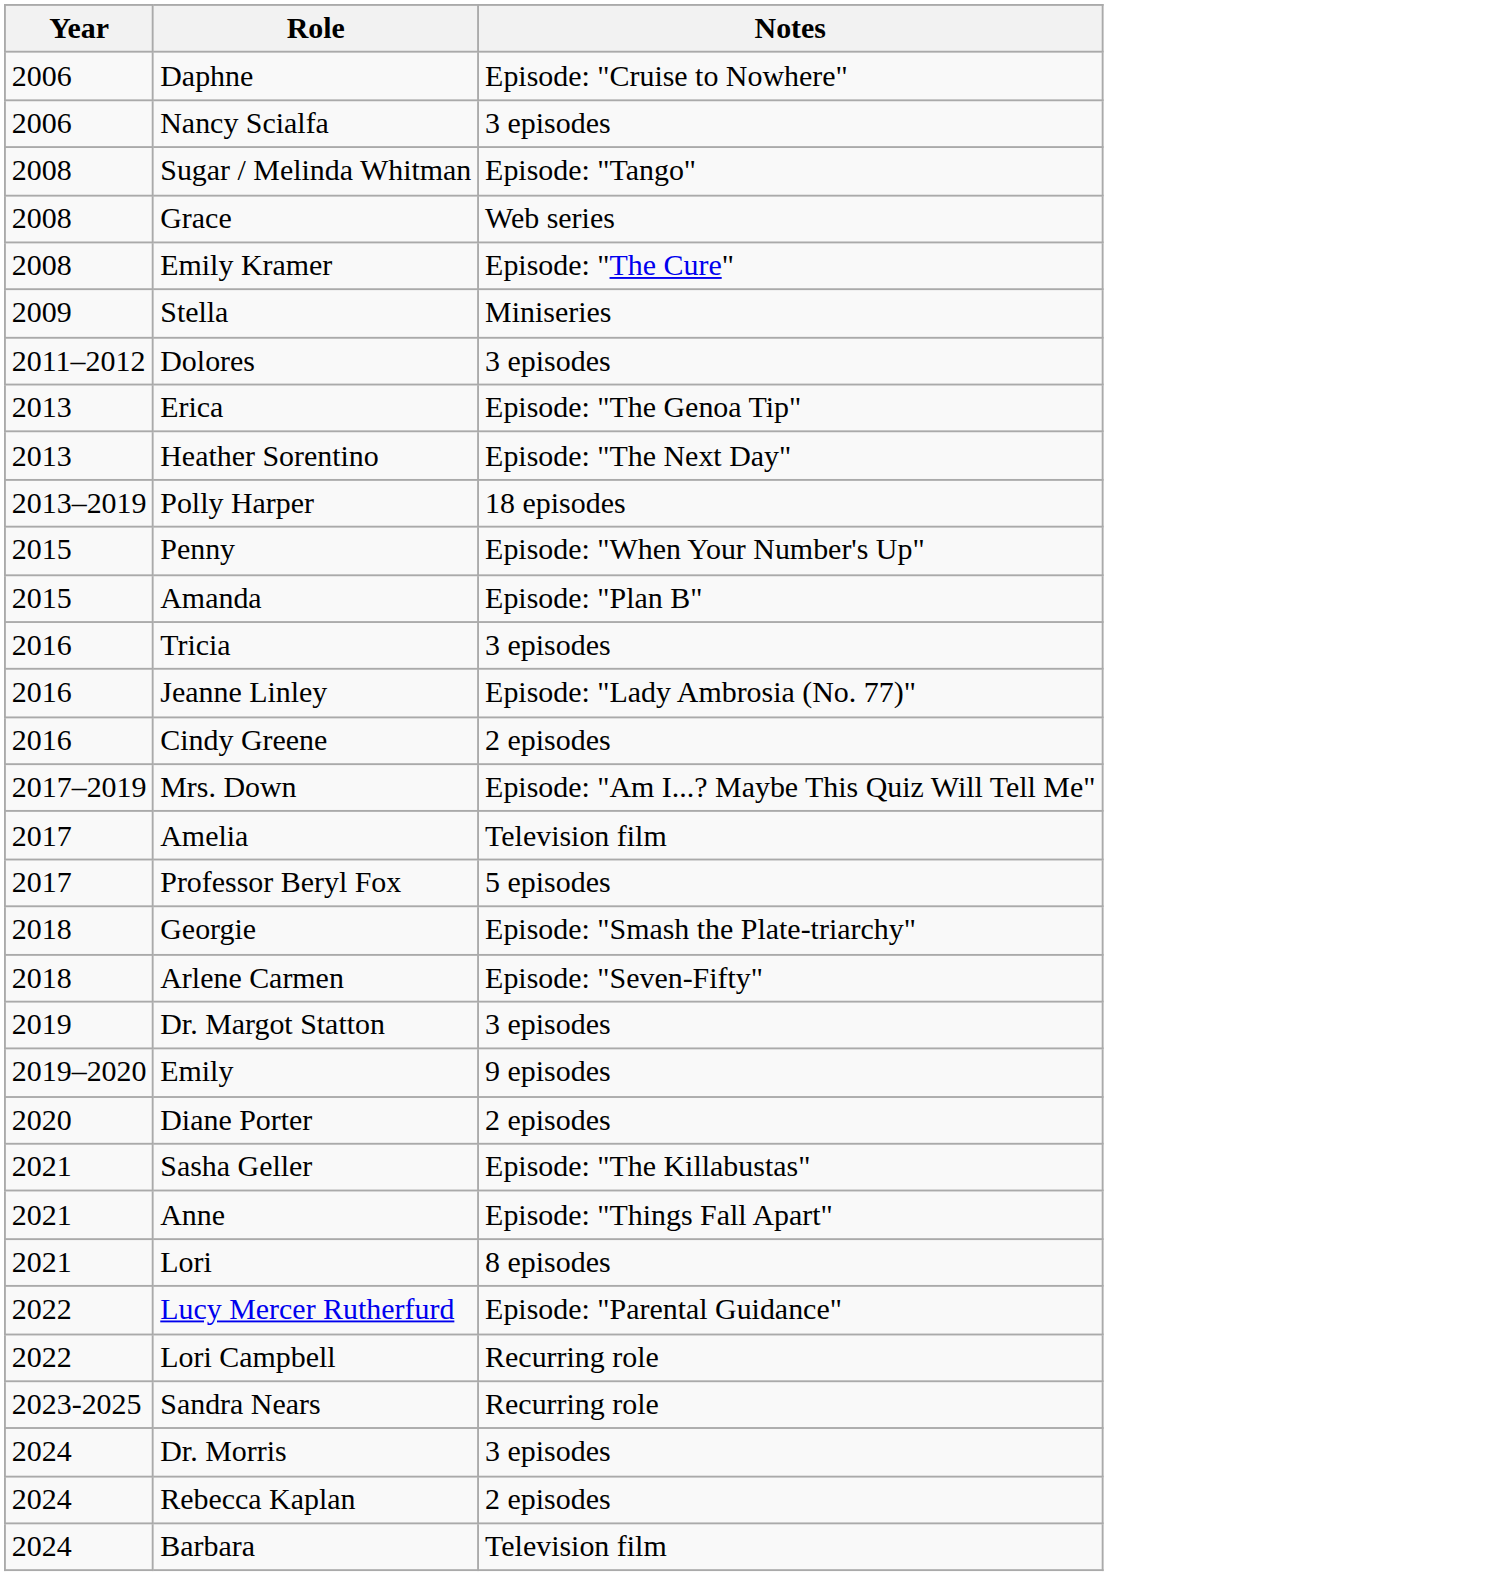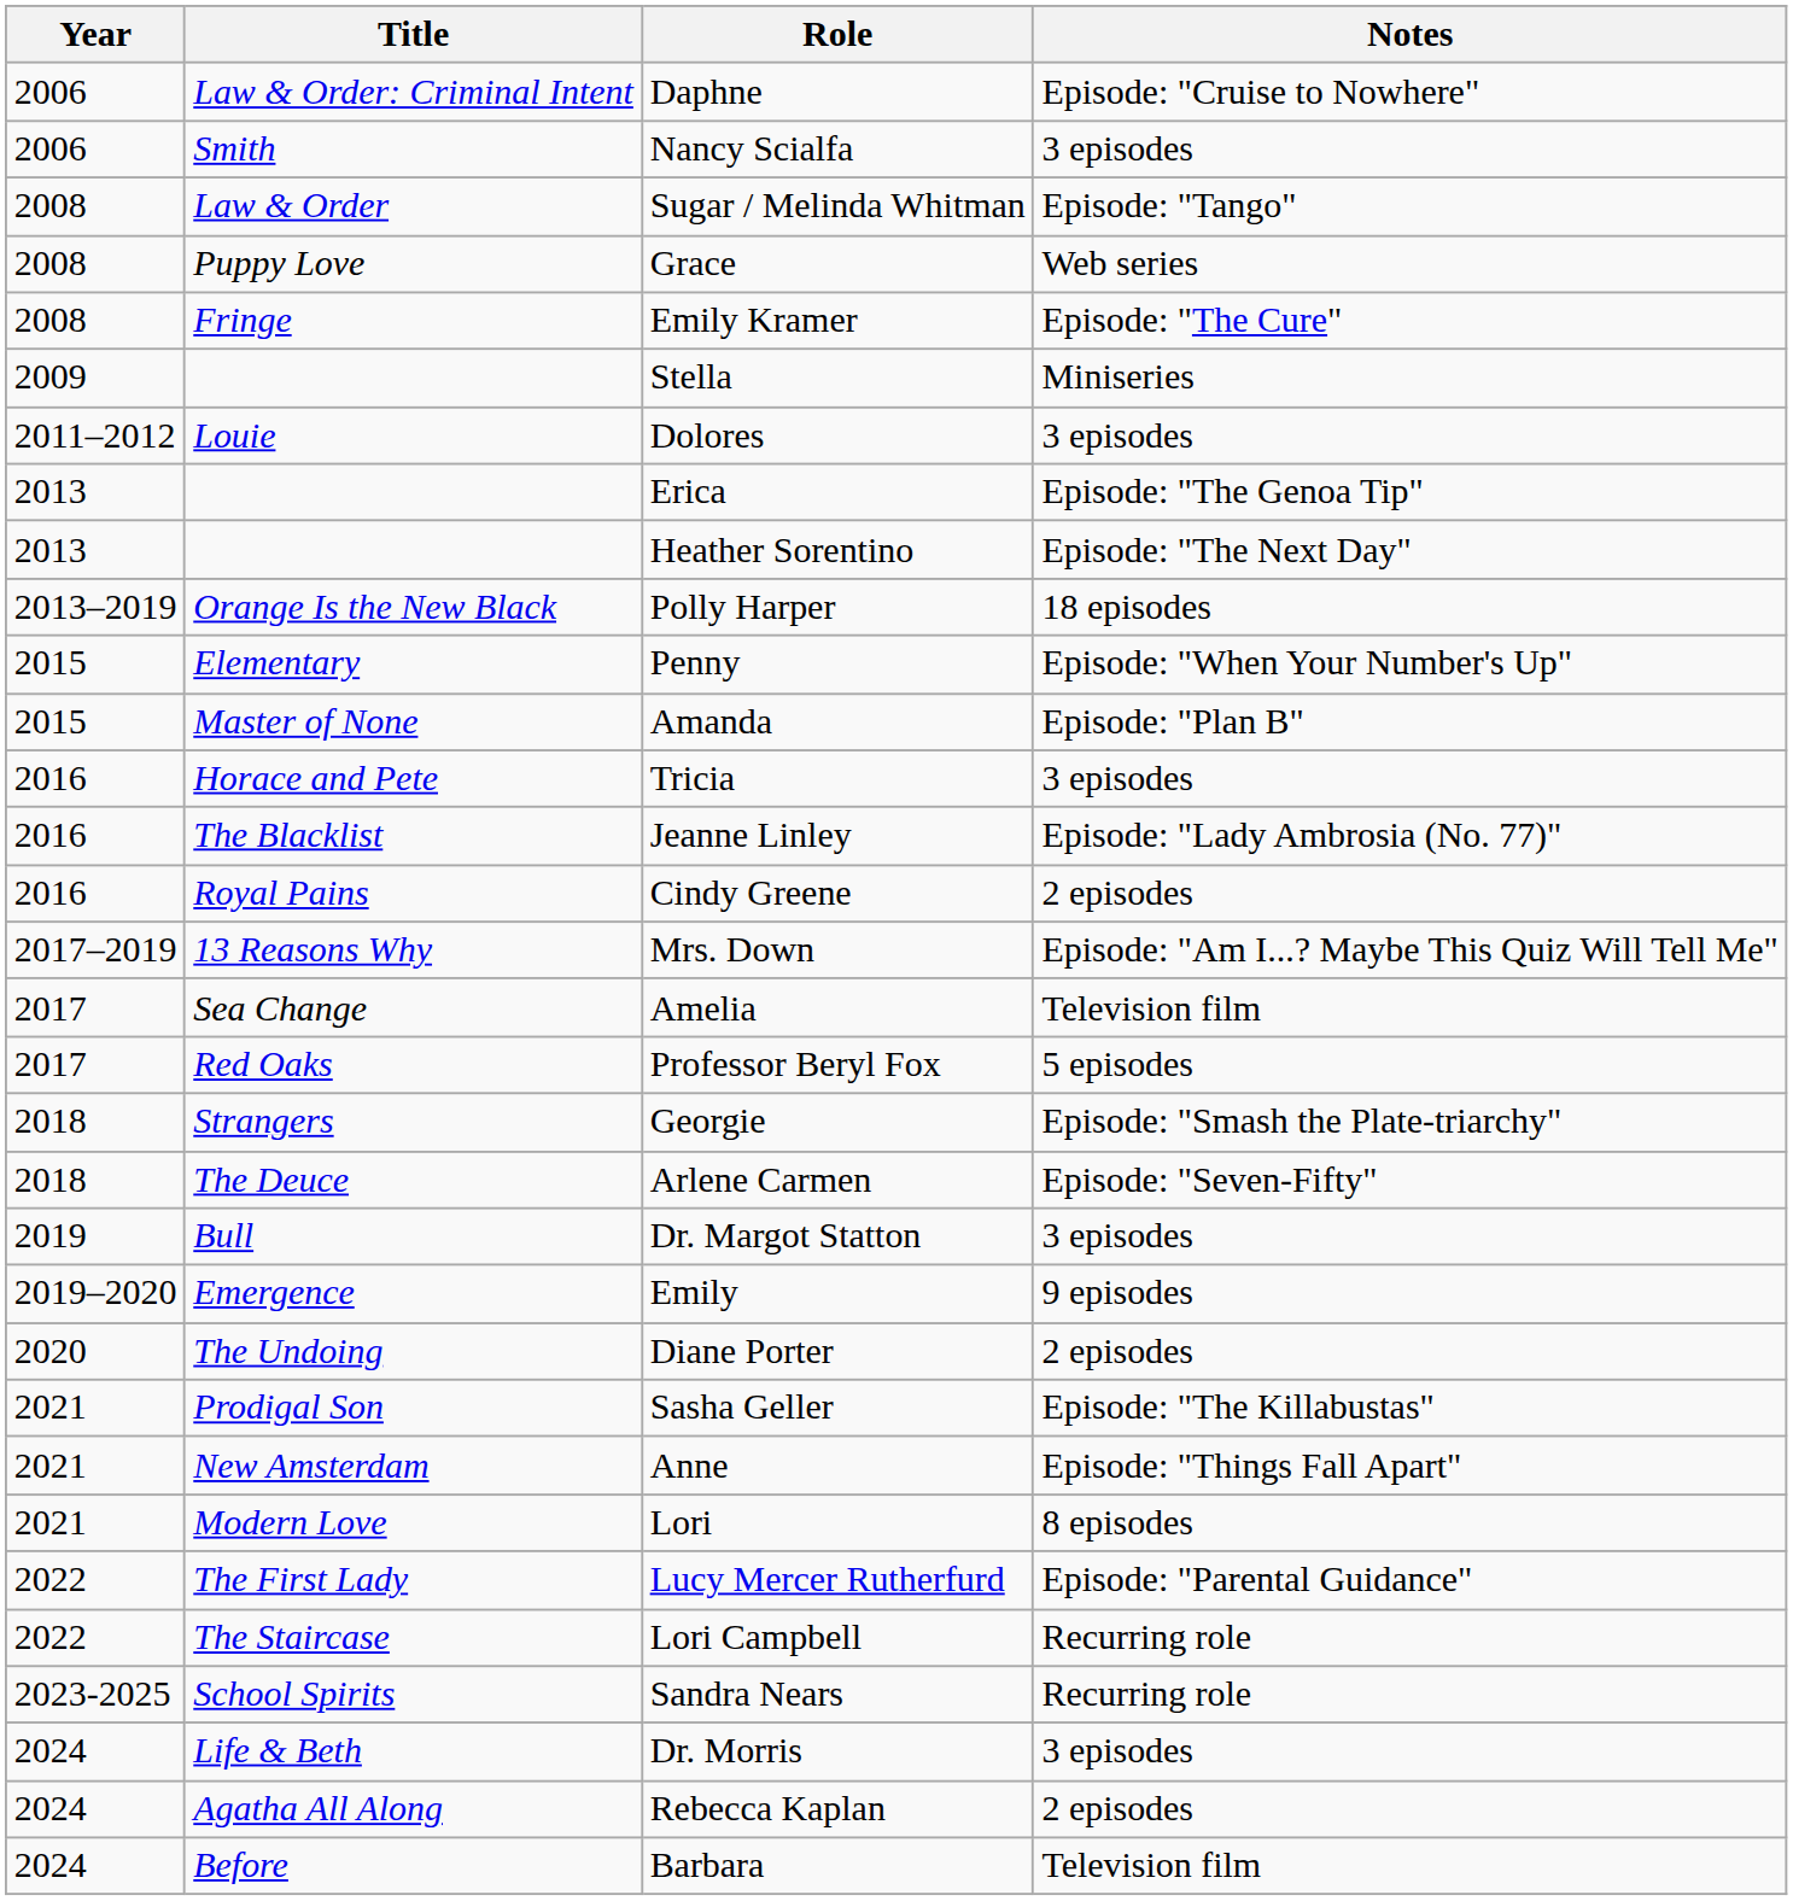 <table class="wikitable sortable">
 <tr>
 <th>Year</th>
+<th>Title</th>
 <th>Role</th>
 <th>Notes</th>
 </tr>
 <tr>
 <td>2006</td>
+<td><em><a href='#'>Law & Order: Criminal Intent</a></em></td>
 <td>Daphne</td>
 <td>Episode: "Cruise to Nowhere"</td>
 </tr>
 <tr>
 <td>2006</td>
+<td><em><a href='#'>Smith</a></em></td>
 <td>Nancy Scialfa</td>
 <td>3 episodes</td>
 </tr>
 <tr>
 <td>2008</td>
+<td><em><a href='#'>Law & Order</a></em></td>
 <td>Sugar / Melinda Whitman</td>
 <td>Episode: "Tango"</td>
 </tr>
 <tr>
 <td>2008</td>
+<td><em>Puppy Love</em></td>
 <td>Grace</td>
 <td>Web series</td>
 </tr>
 <tr>
 <td>2008</td>
+<td><em><a href='#'>Fringe</a></em></td>
 <td>Emily Kramer</td>
 <td>Episode: "<a href='#'>The Cure</a>"</td>
 </tr>
 <tr>
 <td>2009</td>
+<td><em></em></td>
 <td>Stella</td>
 <td>Miniseries</td>
 </tr>
 <tr>
 <td>2011–2012</td>
+<td><em><a href='#'>Louie</a></em></td>
 <td>Dolores</td>
 <td>3 episodes</td>
 </tr>
 <tr>
 <td>2013</td>
+<td><em></em></td>
 <td>Erica</td>
 <td>Episode: "The Genoa Tip"</td>
 </tr>
 <tr>
 <td>2013</td>
+<td><em></em></td>
 <td>Heather Sorentino</td>
 <td>Episode: "The Next Day"</td>
 </tr>
 <tr>
 <td>2013–2019</td>
+<td><em><a href='#'>Orange Is the New Black</a></em></td>
 <td>Polly Harper</td>
 <td>18 episodes</td>
 </tr>
 <tr>
 <td>2015</td>
+<td><em><a href='#'>Elementary</a></em></td>
 <td>Penny</td>
 <td>Episode: "When Your Number's Up"</td>
 </tr>
 <tr>
 <td>2015</td>
+<td><em><a href='#'>Master of None</a></em></td>
 <td>Amanda</td>
 <td>Episode: "Plan B"</td>
 </tr>
 <tr>
 <td>2016</td>
+<td><em><a href='#'>Horace and Pete</a></em></td>
 <td>Tricia</td>
 <td>3 episodes</td>
 </tr>
 <tr>
 <td>2016</td>
+<td><em><a href='#'>The Blacklist</a></em></td>
 <td>Jeanne Linley</td>
 <td>Episode: "Lady Ambrosia (No. 77)"</td>
 </tr>
 <tr>
 <td>2016</td>
+<td><em><a href='#'>Royal Pains</a></em></td>
 <td>Cindy Greene</td>
 <td>2 episodes</td>
 </tr>
 <tr>
 <td>2017–2019</td>
+<td><em><a href='#'>13 Reasons Why</a></em></td>
 <td>Mrs. Down</td>
 <td>Episode: "Am I...? Maybe This Quiz Will Tell Me"</td>
 </tr>
 <tr>
 <td>2017</td>
+<td><em>Sea Change</em></td>
 <td>Amelia</td>
 <td>Television film</td>
 </tr>
 <tr>
 <td>2017</td>
+<td><em><a href='#'>Red Oaks</a></em></td>
 <td>Professor Beryl Fox</td>
 <td>5 episodes</td>
 </tr>
 <tr>
 <td>2018</td>
+<td><em><a href='#'>Strangers</a></em></td>
 <td>Georgie</td>
 <td>Episode: "Smash the Plate-triarchy"</td>
 </tr>
 <tr>
 <td>2018</td>
+<td><em><a href='#'>The Deuce</a></em></td>
 <td>Arlene Carmen</td>
 <td>Episode: "Seven-Fifty"</td>
 </tr>
 <tr>
 <td>2019</td>
+<td><em><a href='#'>Bull</a></em></td>
 <td>Dr. Margot Statton</td>
 <td>3 episodes</td>
 </tr>
 <tr>
 <td>2019–2020</td>
+<td><em><a href='#'>Emergence</a></em></td>
 <td>Emily</td>
 <td>9 episodes</td>
 </tr>
 <tr>
 <td>2020</td>
+<td><em><a href='#'>The Undoing</a></em></td>
 <td>Diane Porter</td>
 <td>2 episodes</td>
 </tr>
 <tr>
 <td>2021</td>
+<td><em><a href='#'>Prodigal Son</a></em></td>
 <td>Sasha Geller</td>
 <td>Episode: "The Killabustas"</td>
 </tr>
 <tr>
 <td>2021</td>
+<td><em><a href='#'>New Amsterdam</a></em></td>
 <td>Anne</td>
 <td>Episode: "Things Fall Apart"</td>
 </tr>
 <tr>
 <td>2021</td>
+<td><em><a href='#'>Modern Love</a></em></td>
 <td>Lori</td>
 <td>8 episodes</td>
 </tr>
 <tr>
 <td>2022</td>
+<td><em><a href='#'>The First Lady</a></em></td>
 <td><a href='#'>Lucy Mercer Rutherfurd</a></td>
 <td>Episode: "Parental Guidance"</td>
 </tr>
 <tr>
 <td>2022</td>
+<td><em><a href='#'>The Staircase</a></em></td>
 <td>Lori Campbell</td>
 <td>Recurring role</td>
 </tr>
 <tr>
 <td>2023-2025</td>
+<td><em><a href='#'>School Spirits</a></em></td>
 <td>Sandra Nears</td>
 <td>Recurring role</td>
 </tr>
 <tr>
 <td>2024</td>
+<td><em><a href='#'>Life & Beth</a></em></td>
 <td>Dr. Morris</td>
 <td>3 episodes</td>
 </tr>
 <tr>
 <td>2024</td>
+<td><em><a href='#'>Agatha All Along</a></em></td>
 <td>Rebecca Kaplan</td>
 <td>2 episodes</td>
 </tr>
 <tr>
 <td>2024</td>
+<td><em><a href='#'>Before</a></em></td>
 <td>Barbara</td>
 <td>Television film</td>
 </tr>
 </table>
